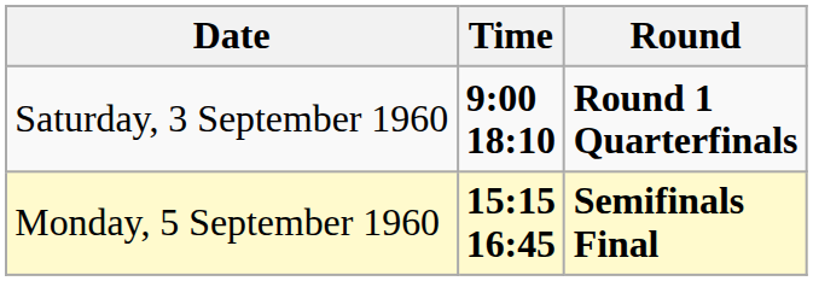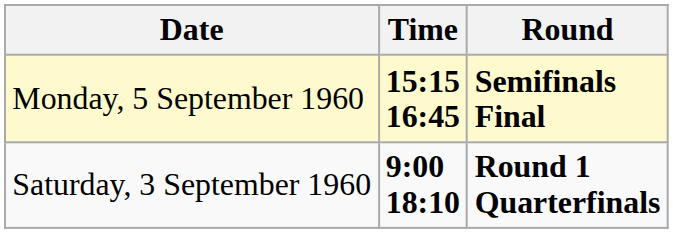 <table class="wikitable">
 <tr>
 <th>Date</th>
 <th>Time</th>
 <th>Round</th>
 </tr>
+<tr style=background:lemonchiffon>
+<td>Monday, 5 September 1960</td>
+<td><strong>15:15</strong><br><strong>16:45</strong></td>
+<td><strong>Semifinals</strong><br><strong>Final</strong></td>
+</tr>
 <tr>
 <td>Saturday, 3 September 1960</td>
 <td><strong>9:00</strong><br><strong>18:10</strong></td>
 <td><strong>Round 1</strong><br><strong>Quarterfinals</strong></td>
 </tr>
-<tr style=background:lemonchiffon>
-<td>Monday, 5 September 1960</td>
-<td><strong>15:15</strong><br><strong>16:45</strong></td>
-<td><strong>Semifinals</strong><br><strong>Final</strong></td>
-</tr>
 </table>
